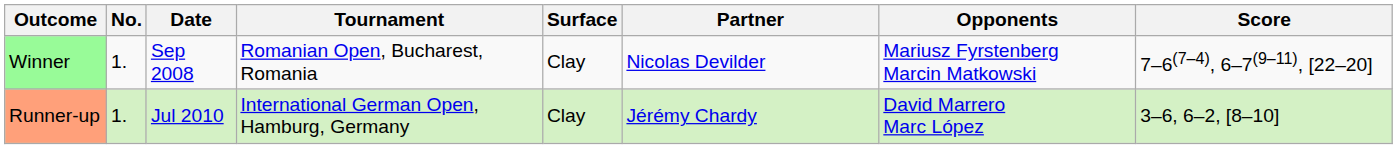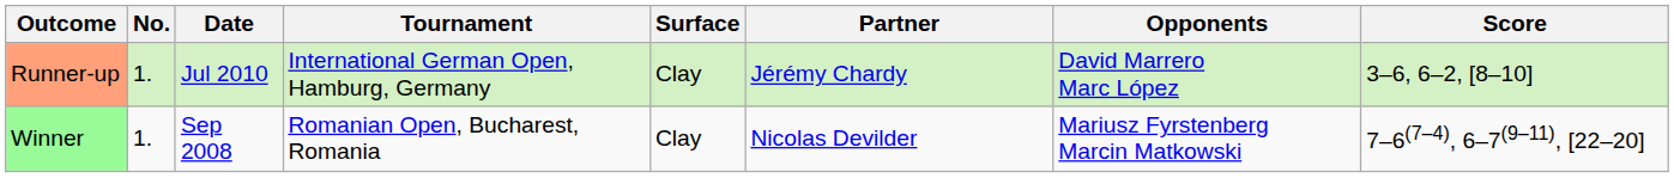 <table class="sortable wikitable" style=font-size:97%>
 <tr>
 <th width=75>Outcome</th>
 <th width=25>No.</th>
 <th width=65>Date</th>
 <th width=240>Tournament</th>
 <th>Surface</th>
 <th width=200>Partner</th>
 <th width=200>Opponents</th>
 <th width=200 class="unsortable">Score</th>
 </tr>
+<tr bgcolor=d4f1c5>
+<td bgcolor=FFA07A>Runner-up</td>
+<td>1.</td>
+<td><a href='#'>Jul 2010</a></td>
+<td><a href='#'>International German Open</a>, Hamburg, Germany</td>
+<td>Clay</td>
+<td> <a href='#'>Jérémy Chardy</a></td>
+<td> <a href='#'>David Marrero</a><br> <a href='#'>Marc López</a></td>
+<td>3–6, 6–2, [8–10]</td>
+</tr>
 <tr>
 <td bgcolor=98FB98>Winner</td>
 <td>1.</td>
 <td><a href='#'>Sep 2008</a></td>
 <td><a href='#'>Romanian Open</a>, Bucharest, Romania</td>
 <td>Clay</td>
 <td> <a href='#'>Nicolas Devilder</a></td>
 <td> <a href='#'>Mariusz Fyrstenberg</a><br> <a href='#'>Marcin Matkowski</a></td>
 <td>7–6<sup>(7–4)</sup>, 6–7<sup>(9–11)</sup>, [22–20]</td>
 </tr>
-<tr bgcolor=d4f1c5>
-<td bgcolor=FFA07A>Runner-up</td>
-<td>1.</td>
-<td><a href='#'>Jul 2010</a></td>
-<td><a href='#'>International German Open</a>, Hamburg, Germany</td>
-<td>Clay</td>
-<td> <a href='#'>Jérémy Chardy</a></td>
-<td> <a href='#'>David Marrero</a><br> <a href='#'>Marc López</a></td>
-<td>3–6, 6–2, [8–10]</td>
-</tr>
 </table>
